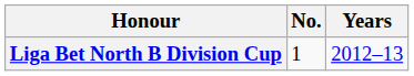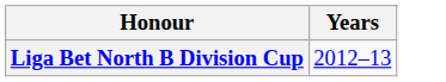 <table class="wikitable plainrowheaders">
 <tr>
 <th scope=col>Honour</th>
-<th scope=col>No.</th>
 <th scope=col>Years</th>
 </tr>
 <tr>
 <th scope=row><a href='#'>Liga Bet North B Division Cup</a></th>
-<td>1</td>
 <td><a href='#'>2012–13</a></td>
 </tr>
 </table>
